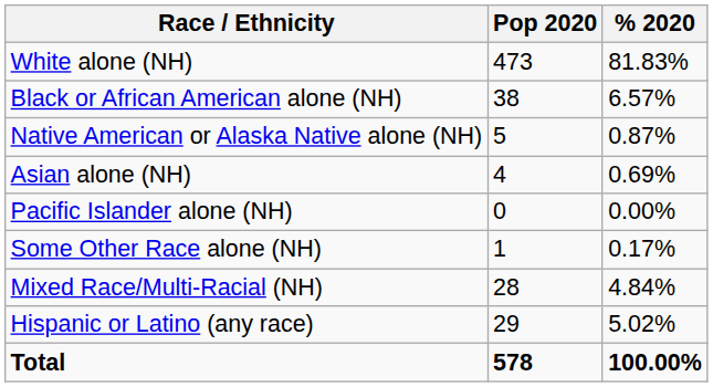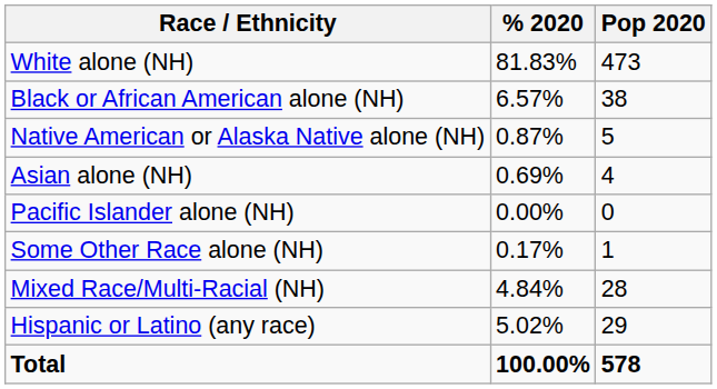 <table class="wikitable">
 <tr>
 <th>Race / Ethnicity</th>
+<th>% 2020</th>
 <th>Pop 2020</th>
-<th>% 2020</th>
 </tr>
 <tr>
 <td><a href='#'>White</a> alone (NH)</td>
+<td>81.83%</td>
 <td>473</td>
-<td>81.83%</td>
 </tr>
 <tr>
 <td><a href='#'>Black or African American</a> alone (NH)</td>
+<td>6.57%</td>
 <td>38</td>
-<td>6.57%</td>
 </tr>
 <tr>
 <td><a href='#'>Native American</a> or <a href='#'>Alaska Native</a> alone (NH)</td>
+<td>0.87%</td>
 <td>5</td>
-<td>0.87%</td>
 </tr>
 <tr>
 <td><a href='#'>Asian</a> alone (NH)</td>
+<td>0.69%</td>
 <td>4</td>
-<td>0.69%</td>
 </tr>
 <tr>
 <td><a href='#'>Pacific Islander</a> alone (NH)</td>
+<td>0.00%</td>
 <td>0</td>
-<td>0.00%</td>
 </tr>
 <tr>
 <td><a href='#'>Some Other Race</a> alone (NH)</td>
+<td>0.17%</td>
 <td>1</td>
-<td>0.17%</td>
 </tr>
 <tr>
 <td><a href='#'>Mixed Race/Multi-Racial</a> (NH)</td>
+<td>4.84%</td>
 <td>28</td>
-<td>4.84%</td>
 </tr>
 <tr>
 <td><a href='#'>Hispanic or Latino</a> (any race)</td>
+<td>5.02%</td>
 <td>29</td>
-<td>5.02%</td>
 </tr>
 <tr>
 <td><strong>Total</strong></td>
+<td><strong>100.00%</strong></td>
 <td><strong>578</strong></td>
-<td><strong>100.00%</strong></td>
 </tr>
 </table>
